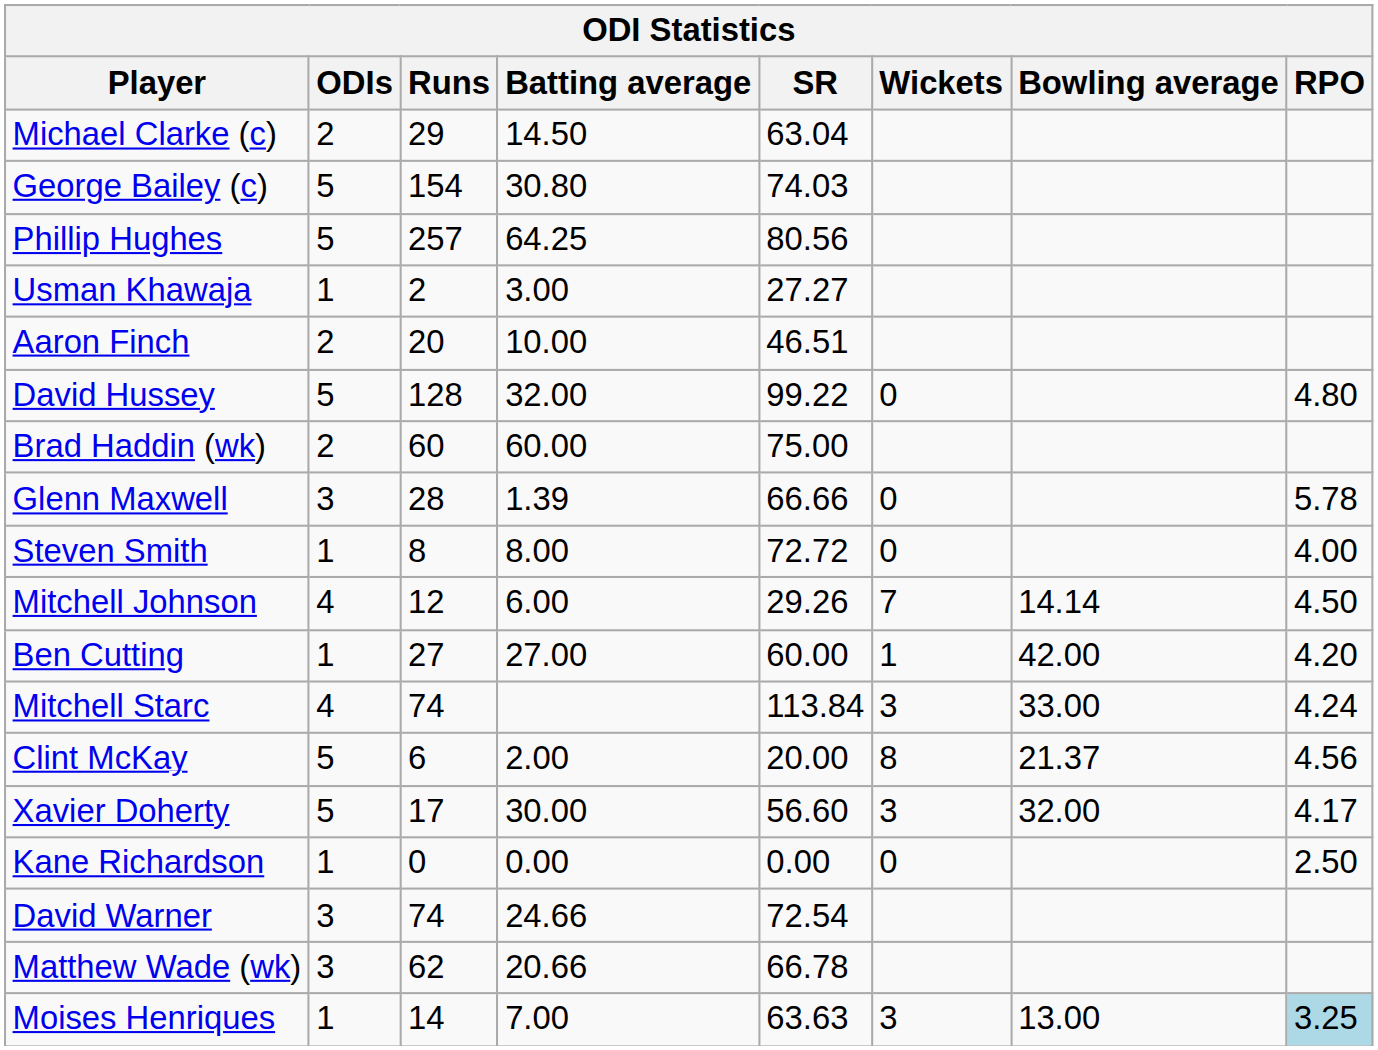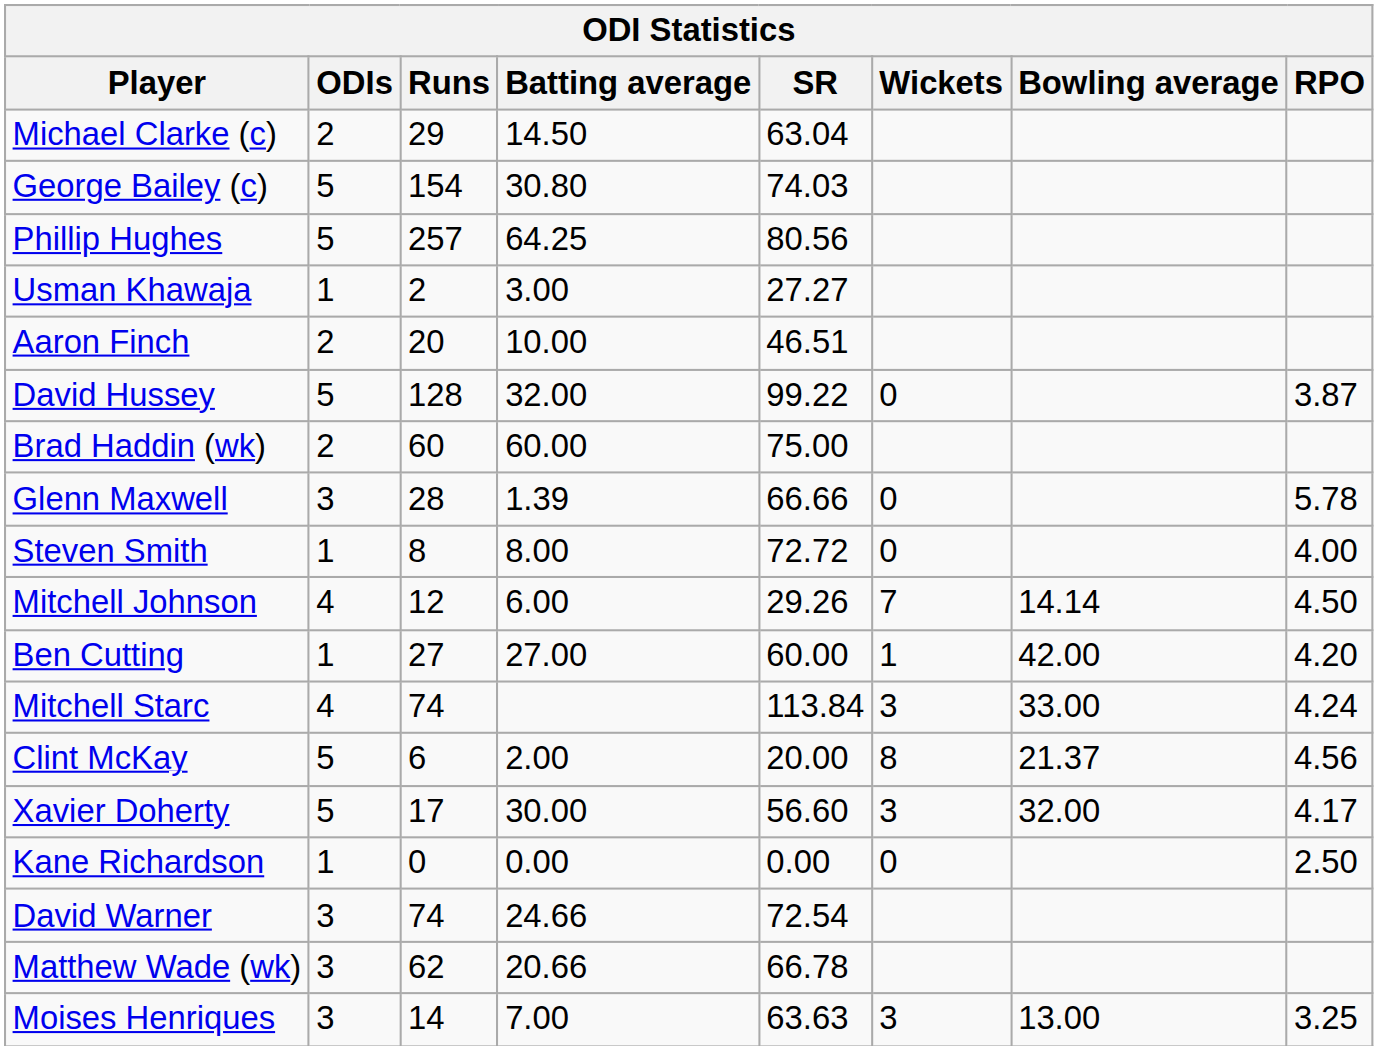 <table class="wikitable sortable">
 <tr>
 <th colspan=12>ODI Statistics</th>
 </tr>
 <tr>
 <th>Player</th>
 <th>ODIs</th>
 <th>Runs</th>
 <th>Batting average</th>
 <th>SR</th>
 <th>Wickets</th>
 <th>Bowling average</th>
 <th>RPO</th>
 </tr>
 <tr>
 <td><a href='#'>Michael Clarke</a> (<a href='#'>c</a>)</td>
 <td>2</td>
 <td>29</td>
 <td>14.50</td>
 <td>63.04</td>
 <td></td>
 <td></td>
 <td></td>
 </tr>
 <tr>
 <td><a href='#'>George Bailey</a> (<a href='#'>c</a>)</td>
 <td>5</td>
 <td>154</td>
 <td>30.80</td>
 <td>74.03</td>
 <td></td>
 <td></td>
 <td></td>
 </tr>
 <tr>
 <td><a href='#'>Phillip Hughes</a></td>
 <td>5</td>
 <td>257</td>
 <td>64.25</td>
 <td>80.56</td>
 <td></td>
 <td></td>
 <td></td>
 </tr>
 <tr>
 <td><a href='#'>Usman Khawaja</a></td>
 <td>1</td>
 <td>2</td>
 <td>3.00</td>
 <td>27.27</td>
 <td></td>
 <td></td>
 <td></td>
 </tr>
 <tr>
 <td><a href='#'>Aaron Finch</a></td>
 <td>2</td>
 <td>20</td>
 <td>10.00</td>
 <td>46.51</td>
 <td></td>
 <td></td>
 <td></td>
 </tr>
 <tr>
 <td><a href='#'>David Hussey</a></td>
 <td>5</td>
 <td>128</td>
 <td>32.00</td>
 <td>99.22</td>
 <td>0</td>
 <td></td>
-<td>4.80</td>
+<td>3.87</td>
 </tr>
 <tr>
 <td><a href='#'>Brad Haddin</a> (<a href='#'>wk</a>)</td>
 <td>2</td>
 <td>60</td>
 <td>60.00</td>
 <td>75.00</td>
 <td></td>
 <td></td>
 <td></td>
 </tr>
 <tr>
 <td><a href='#'>Glenn Maxwell</a></td>
 <td>3</td>
 <td>28</td>
 <td>1.39</td>
 <td>66.66</td>
 <td>0</td>
 <td></td>
 <td>5.78</td>
 </tr>
 <tr>
 <td><a href='#'>Steven Smith</a></td>
 <td>1</td>
 <td>8</td>
 <td>8.00</td>
 <td>72.72</td>
 <td>0</td>
 <td></td>
 <td>4.00</td>
 </tr>
 <tr>
 <td><a href='#'>Mitchell Johnson</a></td>
 <td>4</td>
 <td>12</td>
 <td>6.00</td>
 <td>29.26</td>
 <td>7</td>
 <td>14.14</td>
 <td>4.50</td>
 </tr>
 <tr>
 <td><a href='#'>Ben Cutting</a></td>
 <td>1</td>
 <td>27</td>
 <td>27.00</td>
 <td>60.00</td>
 <td>1</td>
 <td>42.00</td>
 <td>4.20</td>
 </tr>
 <tr>
 <td><a href='#'>Mitchell Starc</a></td>
 <td>4</td>
 <td>74</td>
 <td></td>
 <td>113.84</td>
 <td>3</td>
 <td>33.00</td>
 <td>4.24</td>
 </tr>
 <tr>
 <td><a href='#'>Clint McKay</a></td>
 <td>5</td>
 <td>6</td>
 <td>2.00</td>
 <td>20.00</td>
 <td>8</td>
 <td>21.37</td>
 <td>4.56</td>
 </tr>
 <tr>
 <td><a href='#'>Xavier Doherty</a></td>
 <td>5</td>
 <td>17</td>
 <td>30.00</td>
 <td>56.60</td>
 <td>3</td>
 <td>32.00</td>
 <td>4.17</td>
 </tr>
 <tr>
 <td><a href='#'>Kane Richardson</a></td>
 <td>1</td>
 <td>0</td>
 <td>0.00</td>
 <td>0.00</td>
 <td>0</td>
 <td></td>
 <td>2.50</td>
 </tr>
 <tr>
 <td><a href='#'>David Warner</a></td>
 <td>3</td>
 <td>74</td>
 <td>24.66</td>
 <td>72.54</td>
 <td></td>
 <td></td>
 <td></td>
 </tr>
 <tr>
 <td><a href='#'>Matthew Wade</a> (<a href='#'>wk</a>)</td>
 <td>3</td>
 <td>62</td>
 <td>20.66</td>
 <td>66.78</td>
 <td></td>
 <td></td>
 <td></td>
 </tr>
 <tr>
 <td><a href='#'>Moises Henriques</a></td>
-<td>1</td>
+<td>3</td>
 <td>14</td>
 <td>7.00</td>
 <td>63.63</td>
 <td>3</td>
 <td>13.00</td>
-<td style="background: lightblue;">3.25</td>
+<td>3.25</td>
 </tr>
 </table>
